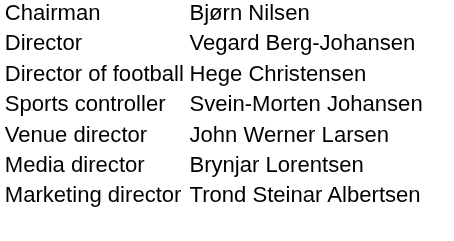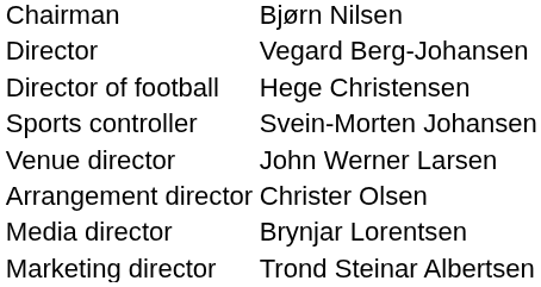 <table cellspacing="0" cellpadding="2">
 <tr>
 <td>Chairman</td>
 <td>Bjørn Nilsen</td>
 </tr>
 <tr>
 <td>Director</td>
 <td>Vegard Berg-Johansen</td>
 </tr>
 <tr>
 <td>Director of football</td>
 <td>Hege Christensen</td>
 </tr>
 <tr>
 <td>Sports controller</td>
 <td>Svein-Morten Johansen</td>
 </tr>
 <tr>
 <td>Venue director</td>
 <td>John Werner Larsen</td>
 </tr>
 <tr>
+<td>Arrangement director</td>
+<td>Christer Olsen</td>
+</tr>
+<tr>
 <td>Media director</td>
 <td>Brynjar Lorentsen</td>
 </tr>
 <tr>
 <td>Marketing director</td>
 <td>Trond Steinar Albertsen</td>
 </tr>
 <tr>
 </tr>
 </table>
